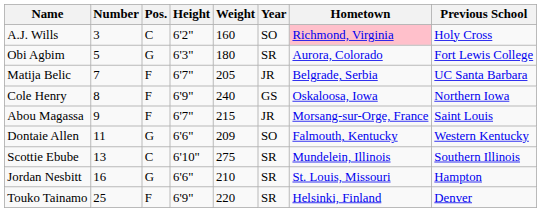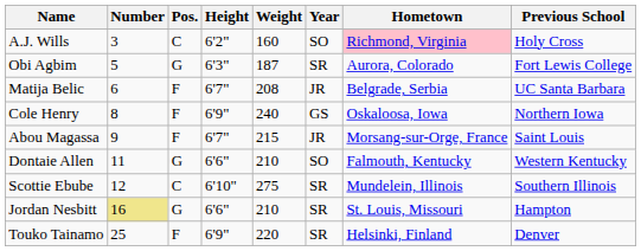 <table class="wikitable sortable" border="1">
 <tr>
 <th>Name</th>
 <th>Number</th>
 <th>Pos.</th>
 <th>Height</th>
 <th>Weight</th>
 <th>Year</th>
 <th>Hometown</th>
 <th class="unsortable">Previous School</th>
 </tr>
 <tr>
 <td>A.J. Wills</td>
 <td>3</td>
 <td>C</td>
 <td>6'2"</td>
 <td>160</td>
 <td>SO</td>
 <td style="background: pink;"><a href='#'>Richmond, Virginia</a></td>
 <td><a href='#'>Holy Cross</a></td>
 </tr>
 <tr>
 <td>Obi Agbim</td>
 <td>5</td>
 <td>G</td>
 <td>6'3"</td>
-<td>180</td>
+<td>187</td>
 <td>SR</td>
 <td><a href='#'>Aurora, Colorado</a></td>
 <td><a href='#'>Fort Lewis College</a></td>
 </tr>
 <tr>
 <td>Matija Belic</td>
-<td>7</td>
+<td>6</td>
 <td>F</td>
 <td>6'7"</td>
-<td>205</td>
+<td>208</td>
 <td>JR</td>
 <td><a href='#'>Belgrade, Serbia</a></td>
 <td><a href='#'>UC Santa Barbara</a></td>
 </tr>
 <tr>
 <td>Cole Henry</td>
 <td>8</td>
 <td>F</td>
 <td>6'9"</td>
 <td>240</td>
 <td>GS</td>
 <td><a href='#'>Oskaloosa, Iowa</a></td>
 <td><a href='#'>Northern Iowa</a></td>
 </tr>
 <tr>
 <td>Abou Magassa</td>
 <td>9</td>
 <td>F</td>
 <td>6'7"</td>
 <td>215</td>
 <td>JR</td>
 <td><a href='#'>Morsang-sur-Orge, France</a></td>
 <td><a href='#'>Saint Louis</a></td>
 </tr>
 <tr>
 <td>Dontaie Allen</td>
 <td>11</td>
 <td>G</td>
 <td>6'6"</td>
-<td>209</td>
+<td>210</td>
 <td>SO</td>
 <td><a href='#'>Falmouth, Kentucky</a></td>
 <td><a href='#'>Western Kentucky</a></td>
 </tr>
 <tr>
 <td>Scottie Ebube</td>
-<td>13</td>
+<td>12</td>
 <td>C</td>
 <td>6'10"</td>
 <td>275</td>
 <td>SR</td>
 <td><a href='#'>Mundelein, Illinois</a></td>
 <td><a href='#'>Southern Illinois</a></td>
 </tr>
 <tr>
 <td>Jordan Nesbitt</td>
-<td>16</td>
+<td style="background: khaki;">16</td>
 <td>G</td>
 <td>6'6"</td>
 <td>210</td>
 <td>SR</td>
 <td><a href='#'>St. Louis, Missouri</a></td>
 <td><a href='#'>Hampton</a></td>
 </tr>
 <tr>
 <td>Touko Tainamo</td>
 <td>25</td>
 <td>F</td>
 <td>6'9"</td>
 <td>220</td>
 <td>SR</td>
 <td><a href='#'>Helsinki, Finland</a></td>
 <td><a href='#'>Denver</a></td>
 </tr>
 </table>
